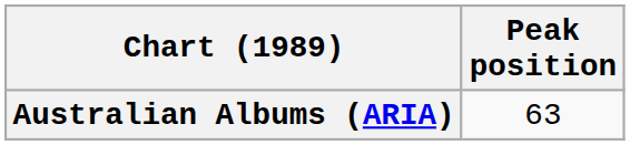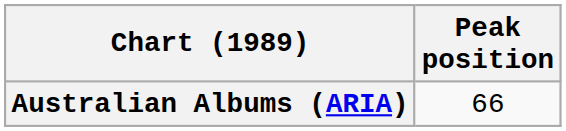 <table class="wikitable plainrowheaders" style="text-align:center">
 <tr>
 <th>Chart (1989)</th>
 <th>Peak<br>position</th>
 </tr>
 <tr>
 <th scope="row">Australian Albums (<a href='#'>ARIA</a>)</th>
-<td>63</td>
+<td>66</td>
 </tr>
 </table>
